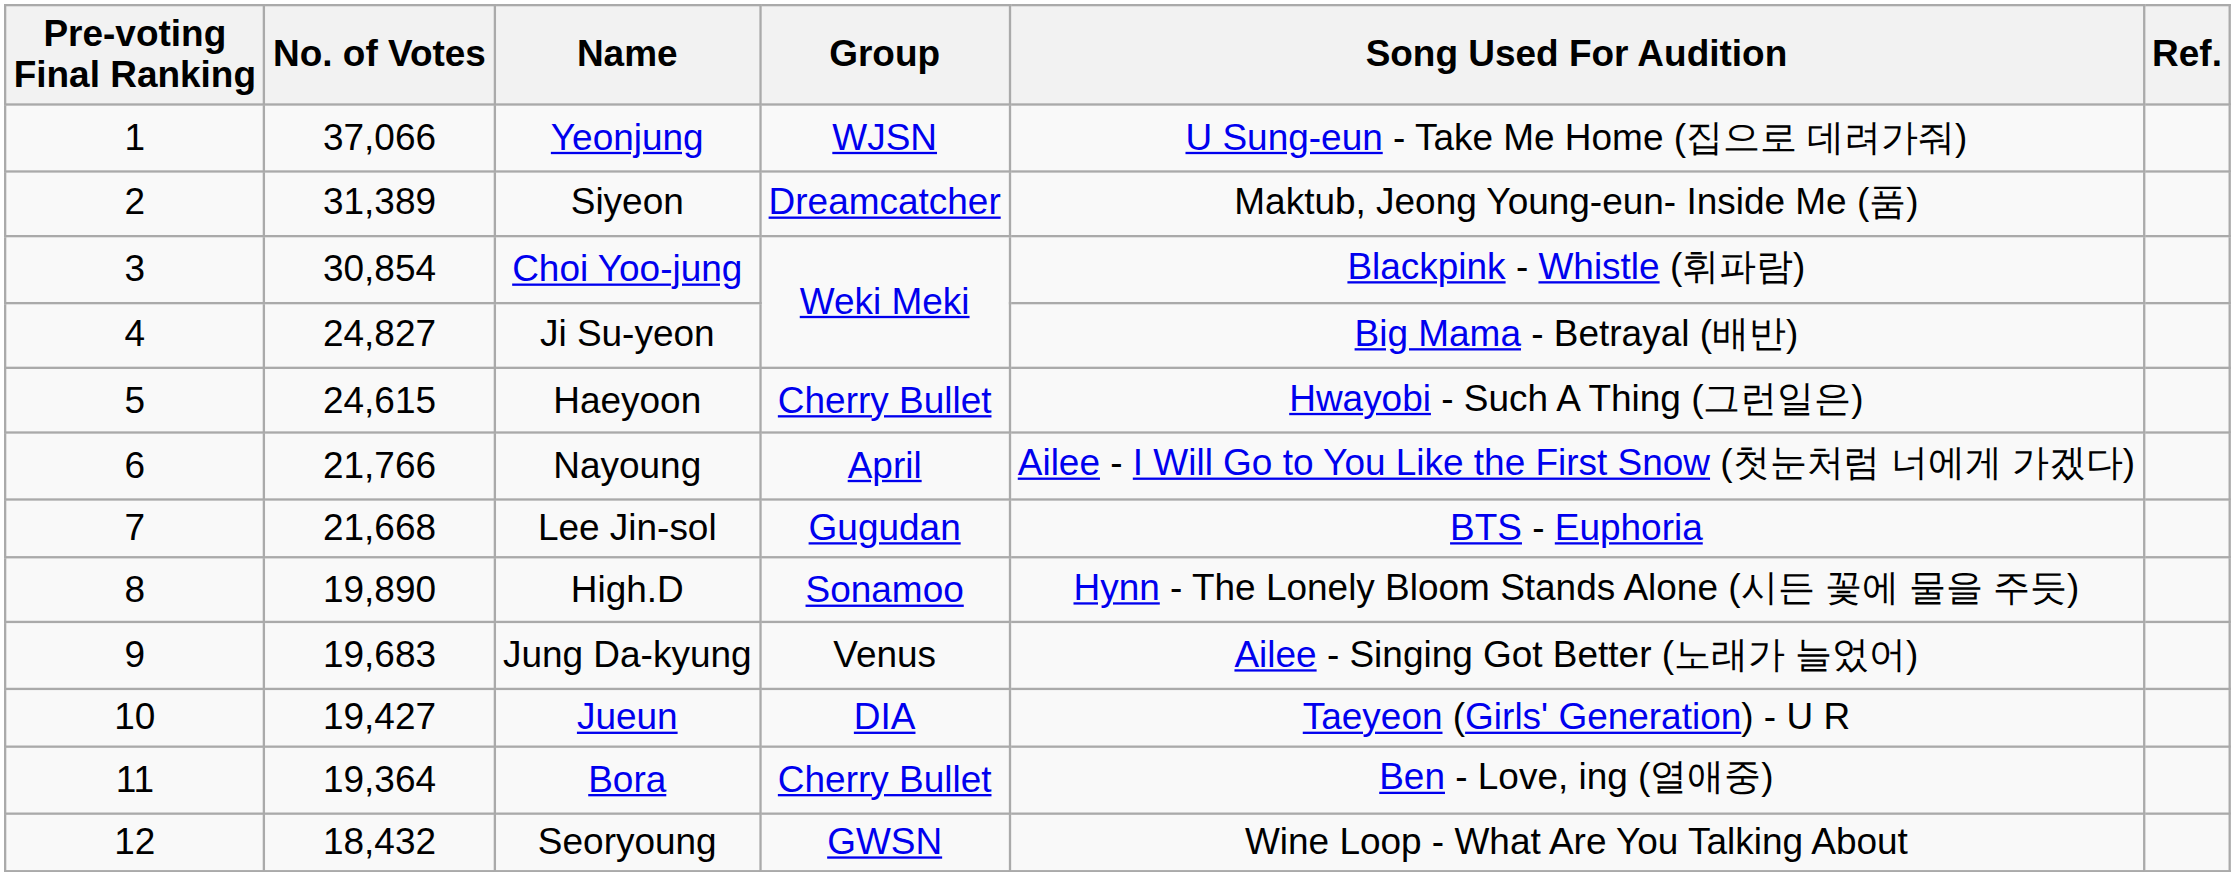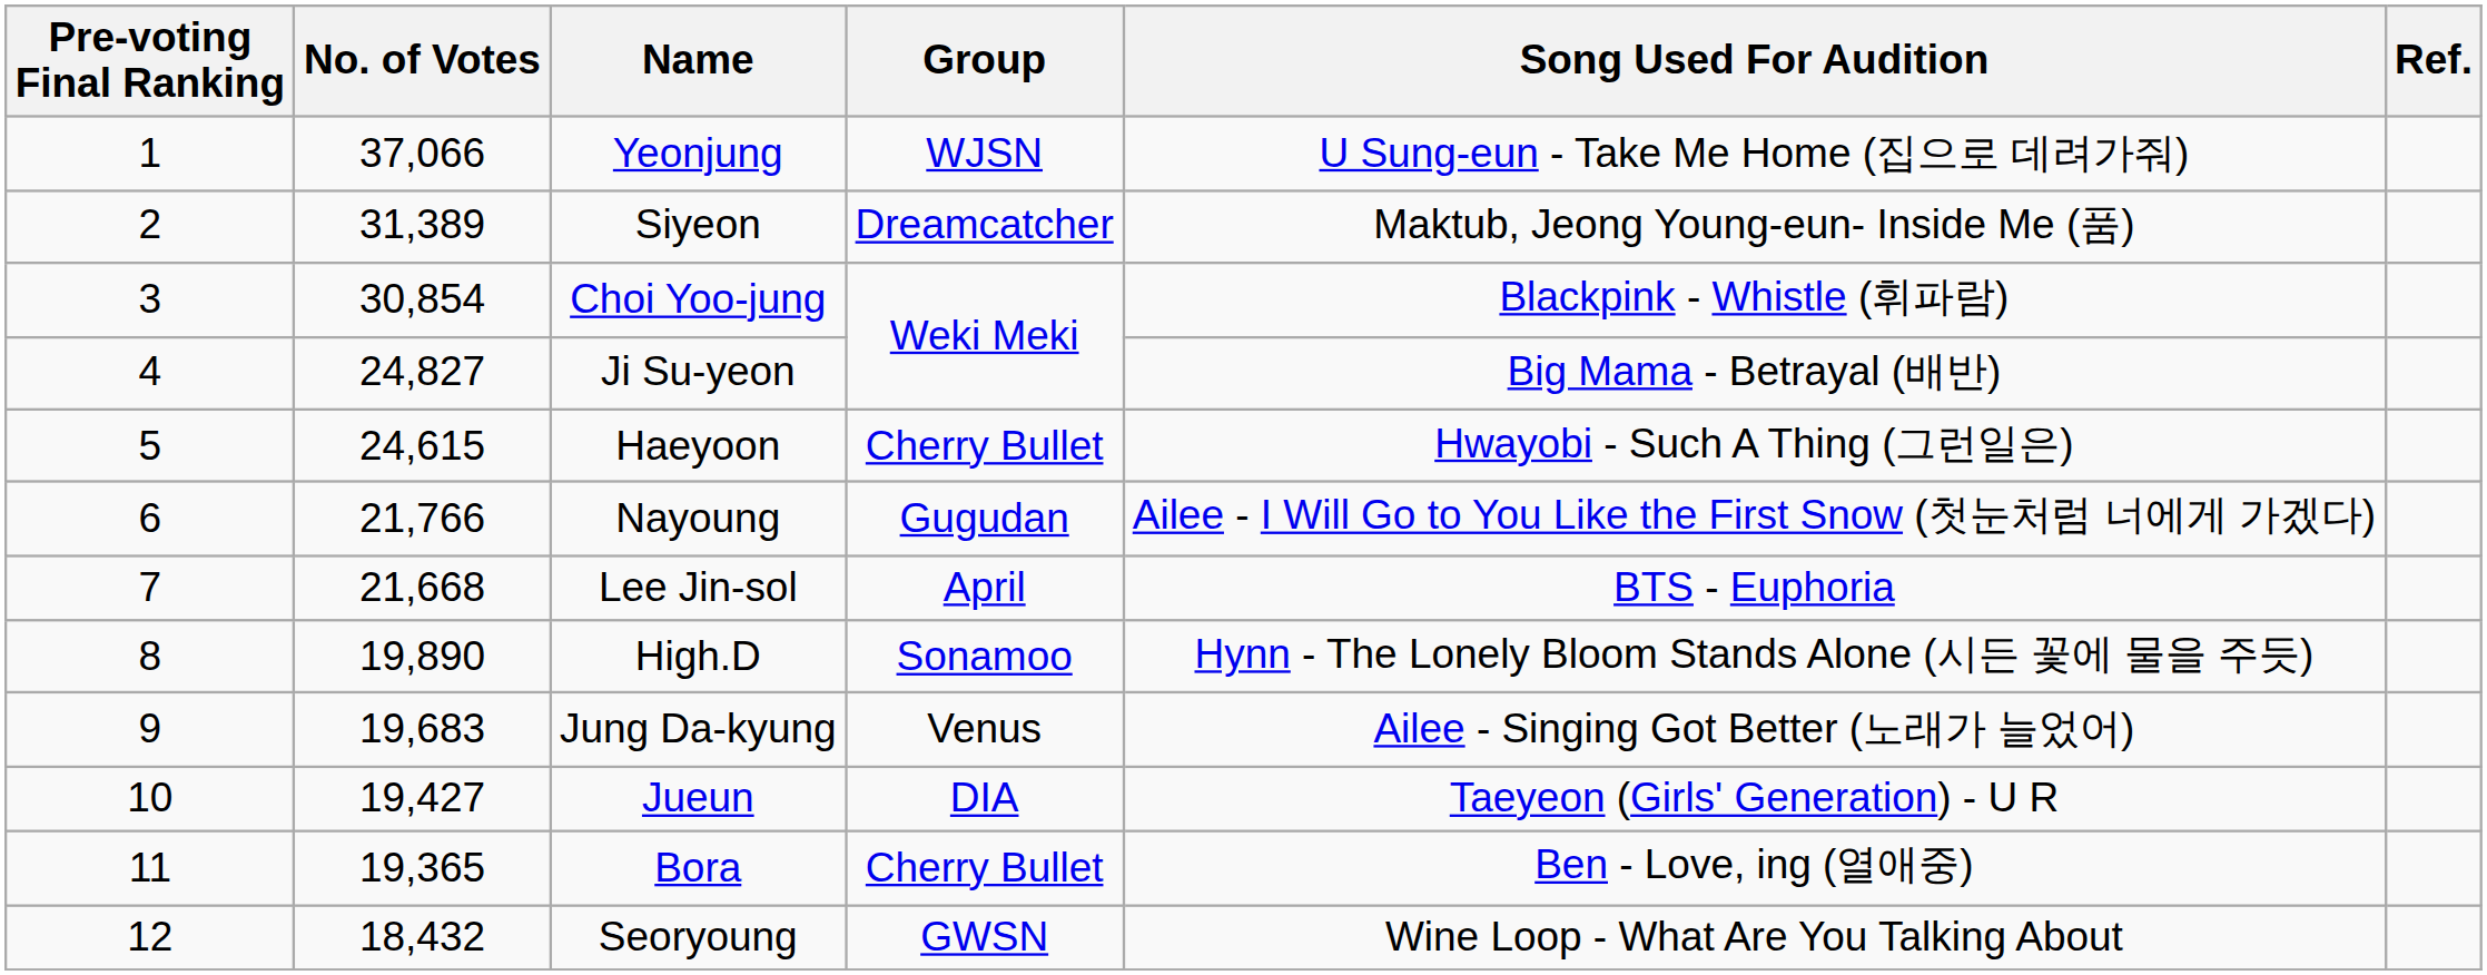 <table class="wikitable" style="text-align:center">
 <tr>
 <th>Pre-voting<br>Final Ranking</th>
 <th>No. of Votes</th>
 <th>Name</th>
 <th>Group</th>
 <th>Song Used For Audition</th>
 <th>Ref.</th>
 </tr>
 <tr>
 <td>1</td>
 <td>37,066</td>
 <td><a href='#'>Yeonjung</a></td>
 <td><a href='#'>WJSN</a></td>
 <td><a href='#'>U Sung-eun</a> - Take Me Home (집으로 데려가줘)</td>
 <td></td>
 </tr>
 <tr>
 <td>2</td>
 <td>31,389</td>
 <td>Siyeon</td>
 <td><a href='#'>Dreamcatcher</a></td>
 <td>Maktub, Jeong Young-eun- Inside Me (품)</td>
 <td></td>
 </tr>
 <tr>
 <td>3</td>
 <td>30,854</td>
 <td><a href='#'>Choi Yoo-jung</a></td>
 <td rowspan="2"><a href='#'>Weki Meki</a></td>
 <td><a href='#'>Blackpink</a> - <a href='#'>Whistle</a> (휘파람)</td>
 <td></td>
 </tr>
 <tr>
 <td>4</td>
 <td>24,827</td>
 <td>Ji Su-yeon</td>
 <td><a href='#'>Big Mama</a> - Betrayal (배반)</td>
 <td></td>
 </tr>
 <tr>
 <td>5</td>
 <td>24,615</td>
 <td>Haeyoon</td>
 <td><a href='#'>Cherry Bullet</a></td>
 <td><a href='#'>Hwayobi</a> - Such A Thing (그런일은)</td>
 <td></td>
 </tr>
 <tr>
 <td>6</td>
 <td>21,766</td>
 <td>Nayoung</td>
-<td><a href='#'>April</a></td>
+<td><a href='#'>Gugudan</a></td>
 <td><a href='#'>Ailee</a> - <a href='#'>I Will Go to You Like the First Snow</a> (첫눈처럼 너에게 가겠다)</td>
 <td></td>
 </tr>
 <tr>
 <td>7</td>
 <td>21,668</td>
 <td>Lee Jin-sol</td>
-<td><a href='#'>Gugudan</a></td>
+<td><a href='#'>April</a></td>
 <td><a href='#'>BTS</a> - <a href='#'>Euphoria</a></td>
 <td></td>
 </tr>
 <tr>
 <td>8</td>
 <td>19,890</td>
 <td>High.D</td>
 <td><a href='#'>Sonamoo</a></td>
 <td><a href='#'>Hynn</a> - The Lonely Bloom Stands Alone (시든 꽃에 물을 주듯)</td>
 <td></td>
 </tr>
 <tr>
 <td>9</td>
 <td>19,683</td>
 <td>Jung Da-kyung</td>
 <td>Venus</td>
 <td><a href='#'>Ailee</a> - Singing Got Better (노래가 늘었어)</td>
 <td></td>
 </tr>
 <tr>
 <td>10</td>
 <td>19,427</td>
 <td><a href='#'>Jueun</a></td>
 <td><a href='#'>DIA</a></td>
 <td><a href='#'>Taeyeon</a> (<a href='#'>Girls' Generation</a>) - U R</td>
 <td></td>
 </tr>
 <tr>
 <td>11</td>
-<td>19,364</td>
+<td>19,365</td>
 <td><a href='#'>Bora</a></td>
 <td><a href='#'>Cherry Bullet</a></td>
 <td><a href='#'>Ben</a> - Love, ing (열애중)</td>
 <td></td>
 </tr>
 <tr>
 <td>12</td>
 <td>18,432</td>
 <td>Seoryoung</td>
 <td><a href='#'>GWSN</a></td>
 <td>Wine Loop - What Are You Talking About</td>
 <td></td>
 </tr>
 <tr>
 </tr>
 </table>
